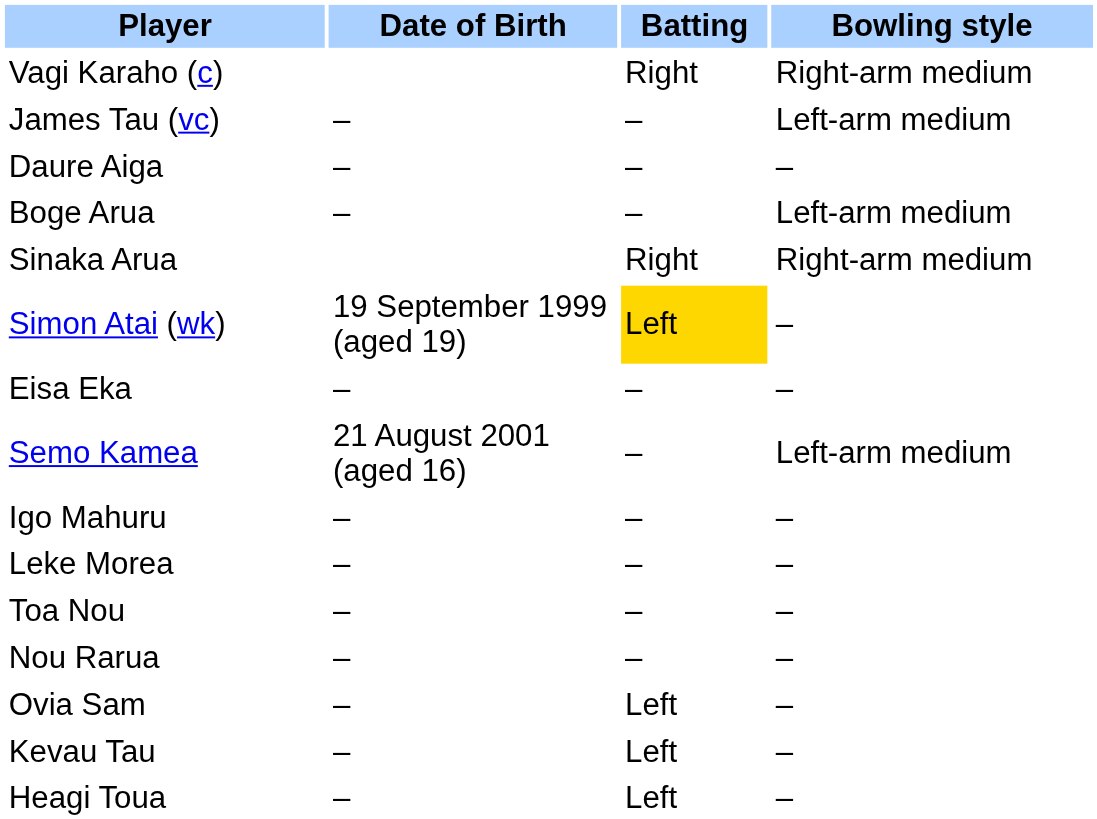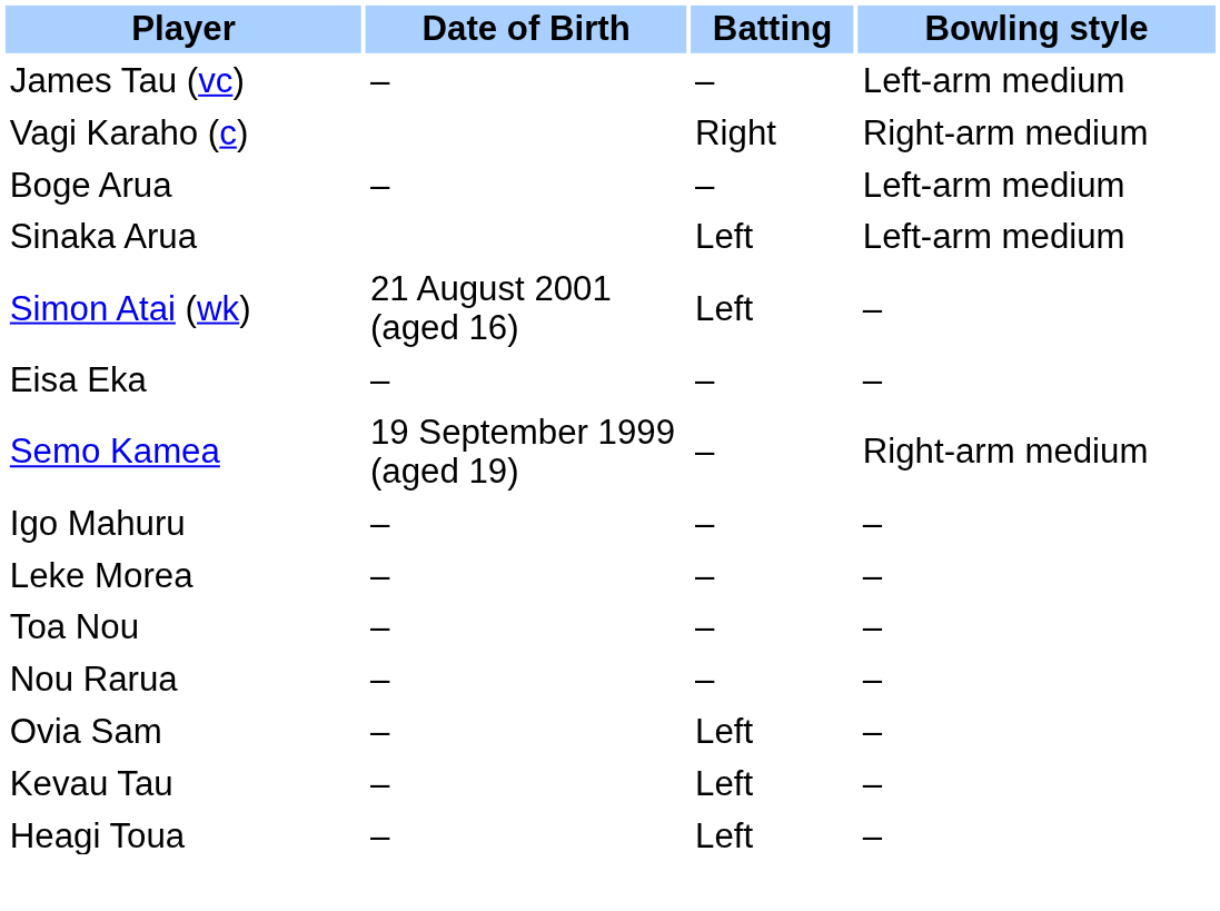 <table border="0" cellspacing="2" cellpadding="2" style="width:90%;">
 <tr style="background:#aad0ff;">
 <th width=20%>Player</th>
 <th width=18%>Date of Birth</th>
 <th width=6%>Batting</th>
 <th width=20%>Bowling style</th>
 </tr>
 <tr>
-<td>Vagi Karaho (<a href='#'>c</a>)</td>
-<td></td>
-<td>Right</td>
-<td>Right-arm medium</td>
-</tr>
-<tr>
 <td>James Tau (<a href='#'>vc</a>)</td>
 <td>–</td>
 <td>–</td>
 <td>Left-arm medium</td>
 </tr>
 <tr>
-<td>Daure Aiga</td>
-<td>–</td>
-<td>–</td>
-<td>–</td>
+<td>Vagi Karaho (<a href='#'>c</a>)</td>
+<td></td>
+<td>Right</td>
+<td>Right-arm medium</td>
 </tr>
 <tr>
 <td>Boge Arua</td>
 <td>–</td>
 <td>–</td>
 <td>Left-arm medium</td>
 </tr>
 <tr>
 <td>Sinaka Arua</td>
 <td></td>
-<td>Right</td>
-<td>Right-arm medium</td>
+<td>Left</td>
+<td>Left-arm medium</td>
 </tr>
 <tr>
 <td><a href='#'>Simon Atai</a> (<a href='#'>wk</a>)</td>
-<td>19 September 1999 (aged 19)</td>
-<td style="background: gold;">Left</td>
+<td>21 August 2001 (aged 16)</td>
+<td>Left</td>
 <td>–</td>
 </tr>
 <tr>
 <td>Eisa Eka</td>
 <td>–</td>
 <td>–</td>
 <td>–</td>
 </tr>
 <tr>
 <td><a href='#'>Semo Kamea</a></td>
-<td>21 August 2001 (aged 16)</td>
+<td>19 September 1999 (aged 19)</td>
 <td>–</td>
-<td>Left-arm medium</td>
+<td>Right-arm medium</td>
 </tr>
 <tr>
 <td>Igo Mahuru</td>
 <td>–</td>
 <td>–</td>
 <td>–</td>
 </tr>
 <tr>
 <td>Leke Morea</td>
 <td>–</td>
 <td>–</td>
 <td>–</td>
 </tr>
 <tr>
 <td>Toa Nou</td>
 <td>–</td>
 <td>–</td>
 <td>–</td>
 </tr>
 <tr>
 <td>Nou Rarua</td>
 <td>–</td>
 <td>–</td>
 <td>–</td>
 </tr>
 <tr>
 <td>Ovia Sam</td>
 <td>–</td>
 <td>Left</td>
 <td>–</td>
 </tr>
 <tr>
 <td>Kevau Tau</td>
 <td>–</td>
 <td>Left</td>
 <td>–</td>
 </tr>
 <tr>
 <td>Heagi Toua</td>
 <td>–</td>
 <td>Left</td>
 <td>–</td>
 </tr>
 </table>
